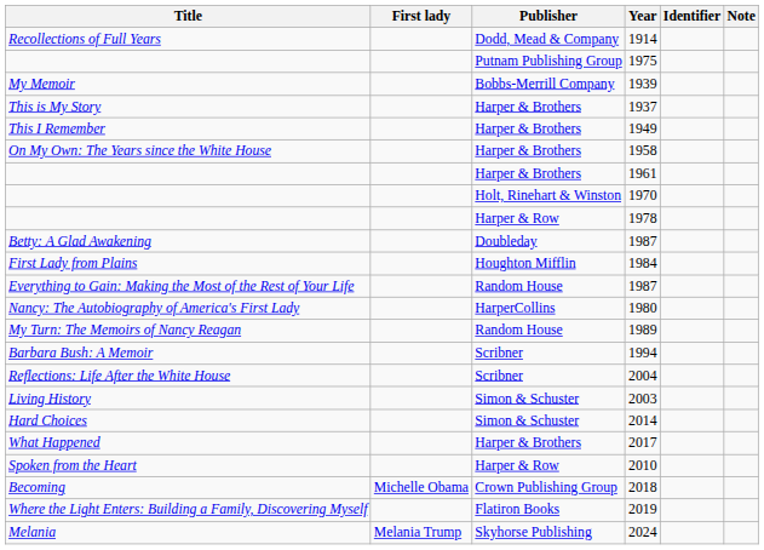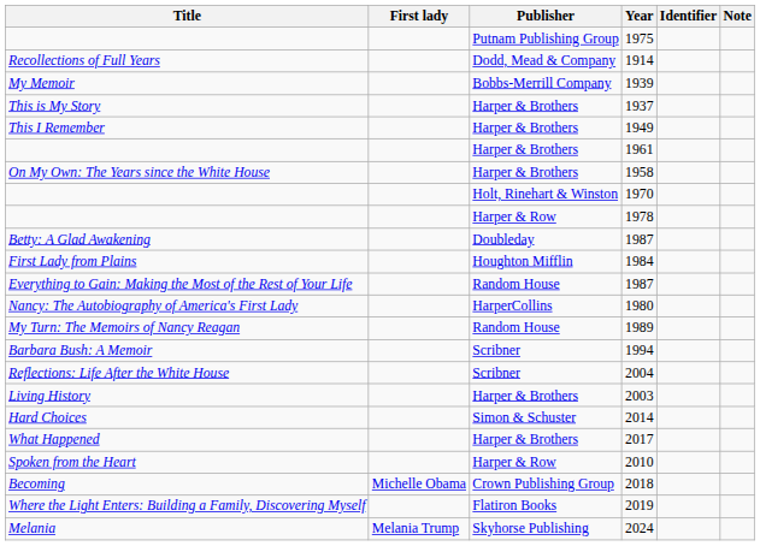 <table class="wikitable sortable">
 <tr>
 <th scope="col">Title</th>
 <th scope="col">First lady</th>
 <th scope="col">Publisher</th>
 <th scope="col">Year</th>
 <th scope="col" class="unsortable">Identifier</th>
 <th scope="col" class="unsortable">Note</th>
 </tr>
 <tr>
+<td scope="row"></td>
+<td></td>
+<td><a href='#'>Putnam Publishing Group</a></td>
+<td>1975</td>
+<td><br></td>
+<td></td>
+</tr>
+<tr>
 <td scope="row"><em><a href='#'>Recollections of Full Years</a></em></td>
 <td></td>
 <td><a href='#'>Dodd, Mead & Company</a></td>
 <td>1914</td>
 <td></td>
-<td></td>
-</tr>
-<tr>
-<td scope="row"></td>
-<td></td>
-<td><a href='#'>Putnam Publishing Group</a></td>
-<td>1975</td>
-<td><br></td>
 <td></td>
 </tr>
 <tr>
 <td scope="row"><em><a href='#'>My Memoir</a></em></td>
 <td></td>
 <td><a href='#'>Bobbs-Merrill Company</a></td>
 <td>1939</td>
 <td></td>
 <td></td>
 </tr>
 <tr>
 <td scope="row"><em><a href='#'>This is My Story</a></em></td>
 <td></td>
 <td><a href='#'>Harper & Brothers</a></td>
 <td>1937</td>
 <td></td>
 <td></td>
 </tr>
 <tr>
 <td scope="row"><em><a href='#'>This I Remember</a></em></td>
 <td></td>
 <td><a href='#'>Harper & Brothers</a></td>
 <td>1949</td>
 <td></td>
 <td></td>
 </tr>
 <tr>
+<td scope="row"><em></em></td>
+<td></td>
+<td><a href='#'>Harper & Brothers</a></td>
+<td>1961</td>
+<td></td>
+<td></td>
+</tr>
+<tr>
 <td scope="row"><em><a href='#'>On My Own: The Years since the White House</a></em></td>
 <td></td>
 <td><a href='#'>Harper & Brothers</a></td>
 <td>1958</td>
-<td></td>
-<td></td>
-</tr>
-<tr>
-<td scope="row"><em></em></td>
-<td></td>
-<td><a href='#'>Harper & Brothers</a></td>
-<td>1961</td>
 <td></td>
 <td></td>
 </tr>
 <tr>
 <td scope="row"><em></em></td>
 <td></td>
 <td><a href='#'>Holt, Rinehart & Winston</a></td>
 <td>1970</td>
 <td><br></td>
 <td></td>
 </tr>
 <tr>
 <td scope="row"><em></em></td>
 <td></td>
 <td><a href='#'>Harper & Row</a></td>
 <td>1978</td>
 <td><br></td>
 <td></td>
 </tr>
 <tr>
 <td scope="row"><em><a href='#'>Betty: A Glad Awakening</a></em></td>
 <td></td>
 <td><a href='#'>Doubleday</a></td>
 <td>1987</td>
 <td><br></td>
 <td></td>
 </tr>
 <tr>
 <td scope="row"><em><a href='#'>First Lady from Plains</a></em></td>
 <td></td>
 <td><a href='#'>Houghton Mifflin</a></td>
 <td>1984</td>
 <td><br></td>
 <td></td>
 </tr>
 <tr>
 <td scope="row"><em><a href='#'>Everything to Gain: Making the Most of the Rest of Your Life</a></em></td>
 <td></td>
 <td><a href='#'>Random House</a></td>
 <td>1987</td>
 <td><br></td>
 <td></td>
 </tr>
 <tr>
 <td scope="row"><em><a href='#'>Nancy: The Autobiography of America's First Lady</a></em></td>
 <td></td>
 <td><a href='#'>HarperCollins</a></td>
 <td>1980</td>
 <td><br></td>
 <td></td>
 </tr>
 <tr>
 <td scope="row"><em><a href='#'>My Turn: The Memoirs of Nancy Reagan</a></em></td>
 <td></td>
 <td><a href='#'>Random House</a></td>
 <td>1989</td>
 <td><br></td>
 <td></td>
 </tr>
 <tr>
 <td scope="row"><em><a href='#'>Barbara Bush: A Memoir</a></em></td>
 <td></td>
 <td><a href='#'>Scribner</a></td>
 <td>1994</td>
 <td><br></td>
 <td></td>
 </tr>
 <tr>
 <td scope="row"><em><a href='#'>Reflections: Life After the White House</a></em></td>
 <td></td>
 <td><a href='#'>Scribner</a></td>
 <td>2004</td>
 <td><br></td>
 <td></td>
 </tr>
 <tr>
 <td scope="row"><em><a href='#'>Living History</a></em></td>
 <td></td>
-<td><a href='#'>Simon & Schuster</a></td>
+<td><a href='#'>Harper & Brothers</a></td>
 <td>2003</td>
 <td><br></td>
 <td></td>
 </tr>
 <tr>
 <td scope="row"><em><a href='#'>Hard Choices</a></em></td>
 <td></td>
 <td><a href='#'>Simon & Schuster</a></td>
 <td>2014</td>
 <td><br></td>
 <td></td>
 </tr>
 <tr>
 <td scope="row"><em><a href='#'>What Happened</a></em></td>
 <td></td>
 <td><a href='#'>Harper & Brothers</a></td>
 <td>2017</td>
 <td><br></td>
 <td></td>
 </tr>
 <tr>
 <td scope="row"><em><a href='#'>Spoken from the Heart</a></em></td>
 <td></td>
 <td><a href='#'>Harper & Row</a></td>
 <td>2010</td>
 <td><br></td>
 <td></td>
 </tr>
 <tr>
 <td scope="row"><em><a href='#'>Becoming</a></em></td>
 <td><a href='#'>Michelle Obama</a></td>
 <td><a href='#'>Crown Publishing Group</a></td>
 <td>2018</td>
 <td><br></td>
 <td></td>
 </tr>
 <tr>
 <td scope="row"><em><a href='#'>Where the Light Enters: Building a Family, Discovering Myself</a></em></td>
 <td></td>
 <td><a href='#'>Flatiron Books</a></td>
 <td>2019</td>
 <td><br></td>
 <td></td>
 </tr>
 <tr>
 <td scope="row"><em><a href='#'>Melania</a></em></td>
 <td><a href='#'>Melania Trump</a></td>
 <td><a href='#'>Skyhorse Publishing</a></td>
 <td>2024</td>
 <td><br></td>
 <td></td>
 </tr>
 </table>
